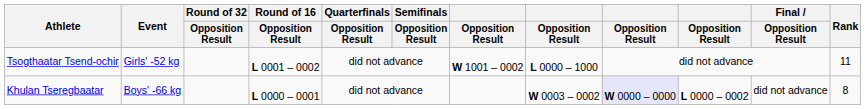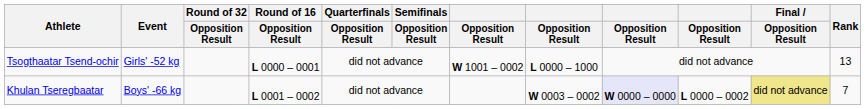 <table class="wikitable" style="font-size:90%">
 <tr>
 <th rowspan="2">Athlete</th>
 <th rowspan="2">Event</th>
 <th>Round of 32</th>
 <th>Round of 16</th>
 <th>Quarterfinals</th>
 <th>Semifinals</th>
 <th></th>
 <th></th>
 <th></th>
 <th></th>
 <th>Final / </th>
 <th rowspan=2>Rank</th>
 </tr>
 <tr style="font-size:95%">
 <th>Opposition<br>Result</th>
 <th>Opposition<br>Result</th>
 <th>Opposition<br>Result</th>
 <th>Opposition<br>Result</th>
 <th>Opposition<br>Result</th>
 <th>Opposition<br>Result</th>
 <th>Opposition<br>Result</th>
 <th>Opposition<br>Result</th>
 <th>Opposition<br>Result</th>
 </tr>
 <tr align=center>
 <td align=left><a href='#'>Tsogthaatar Tsend-ochir</a></td>
 <td align=left><a href='#'>Girls' -52 kg</a></td>
 <td></td>
-<td><br><strong>L</strong> 0001 – 0002</td>
+<td><br><strong>L</strong> 0000 – 0001</td>
 <td colspan=2>did not advance</td>
 <td><br><strong>W</strong> 1001 – 0002</td>
 <td><br><strong>L</strong> 0000 – 1000</td>
 <td colspan=3>did not advance</td>
-<td>11</td>
+<td>13</td>
 </tr>
 <tr align=center>
 <td align=left><a href='#'>Khulan Tseregbaatar</a></td>
 <td align=left><a href='#'>Boys' -66 kg</a></td>
 <td></td>
-<td><br><strong>L</strong> 0000 – 0001</td>
+<td><br><strong>L</strong> 0001 – 0002</td>
 <td colspan=2>did not advance</td>
 <td></td>
 <td><br><strong>W</strong> 0003 – 0002</td>
 <td style="background: lavender;"><br><strong>W</strong> 0000 – 0000</td>
 <td><br><strong>L</strong> 0000 – 0002</td>
-<td>did not advance</td>
-<td>8</td>
+<td style="background: khaki;">did not advance</td>
+<td>7</td>
 </tr>
 </table>
